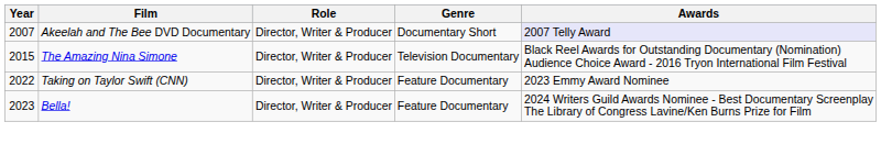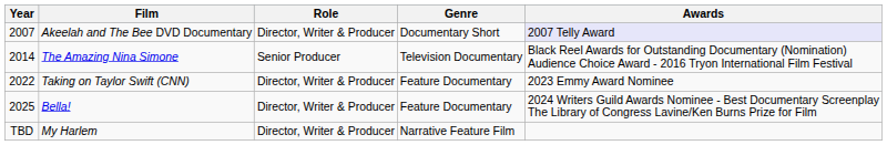 <table class="wikitable sortable">
 <tr style="background:#B0C4DE;">
 <th>Year</th>
 <th>Film</th>
 <th>Role</th>
 <th>Genre</th>
 <th>Awards</th>
 </tr>
 <tr>
 <td style="width:40px; text-align:center;">2007</td>
 <td><em>Akeelah and The Bee</em> DVD Documentary</td>
 <td>Director, Writer & Producer</td>
 <td>Documentary Short</td>
 <td style="background: lavender;">2007 Telly Award</td>
 </tr>
 <tr>
-<td style="width:40px; text-align:center;">2015</td>
+<td style="width:40px; text-align:center;">2014</td>
 <td><a href='#'><em>The Amazing Nina Simone</em></a></td>
-<td>Director, Writer & Producer</td>
+<td>Senior Producer</td>
 <td>Television Documentary</td>
 <td>Black Reel Awards for Outstanding Documentary (Nomination)<br>Audience Choice Award - 2016 Tryon International Film Festival</td>
 </tr>
 <tr>
 <td style="width:40px; text-align:center;">2022</td>
 <td><em>Taking on Taylor Swift (CNN)</em></td>
 <td>Director, Writer & Producer</td>
 <td>Feature Documentary</td>
 <td>2023 Emmy Award Nominee</td>
 </tr>
 <tr>
-<td style="width:40px; text-align:center;">2023</td>
+<td style="width:40px; text-align:center;">2025</td>
 <td><em><a href='#'>Bella!</a></em></td>
 <td>Director, Writer & Producer</td>
 <td>Feature Documentary</td>
 <td>2024 Writers Guild Awards Nominee - Best Documentary Screenplay<br>The Library of Congress Lavine/Ken Burns Prize for Film</td>
 </tr>
+<tr>
+<td style="width:40px; text-align:center;">TBD</td>
+<td><em>My Harlem</em></td>
+<td>Director, Writer & Producer</td>
+<td>Narrative Feature Film</td>
+<td></td>
+</tr>
 </table>
